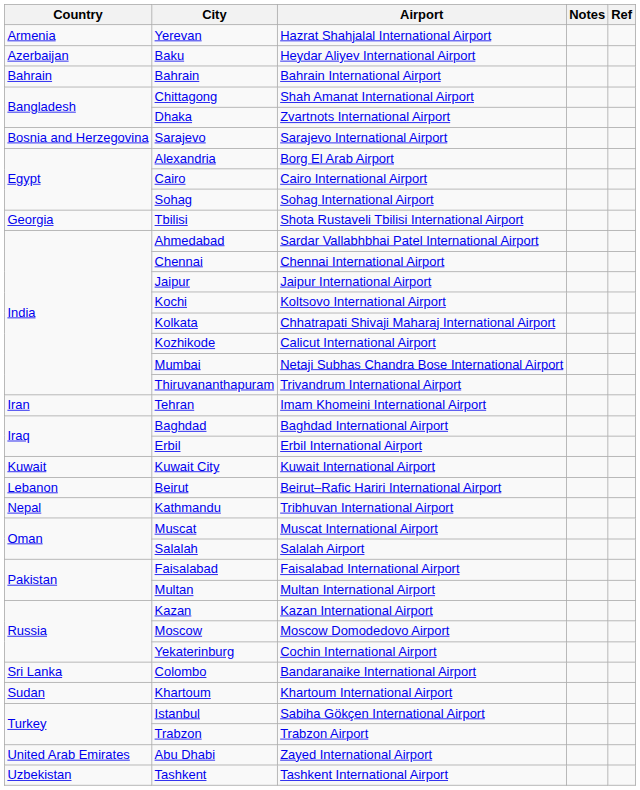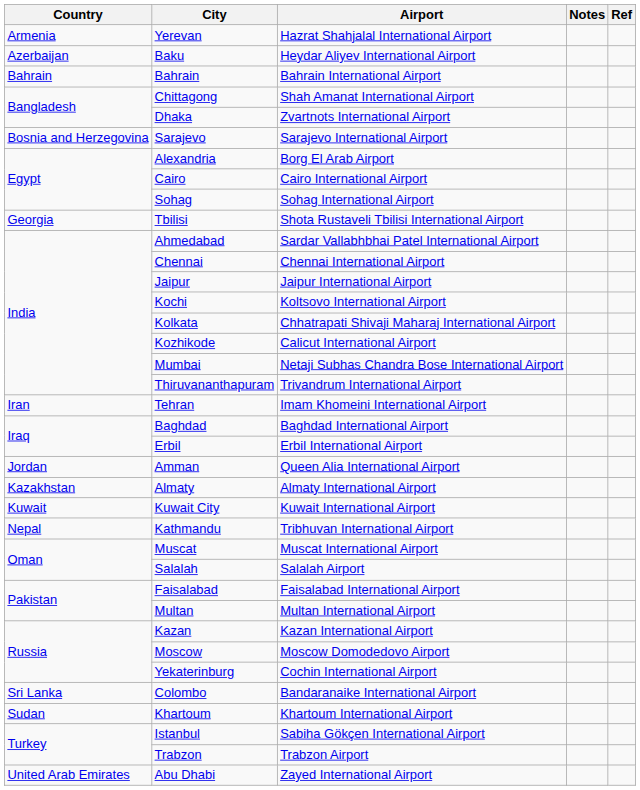 <table class="wikitable sortable">
 <tr>
 <th>Country</th>
 <th>City</th>
 <th>Airport</th>
 <th>Notes</th>
 <th class="unsortable">Ref</th>
 </tr>
 <tr>
 <td><a href='#'>Armenia</a></td>
 <td><a href='#'>Yerevan</a></td>
 <td><a href='#'>Hazrat Shahjalal International Airport</a></td>
 <td></td>
 <td align=center></td>
 </tr>
 <tr>
 <td><a href='#'>Azerbaijan</a></td>
 <td><a href='#'>Baku</a></td>
 <td><a href='#'>Heydar Aliyev International Airport</a></td>
 <td align=center></td>
 <td align=center></td>
 </tr>
 <tr>
 <td><a href='#'>Bahrain</a></td>
 <td><a href='#'>Bahrain</a></td>
 <td><a href='#'>Bahrain International Airport</a></td>
 <td align=center></td>
 <td align=center></td>
 </tr>
 <tr>
 <td rowspan="2"><a href='#'>Bangladesh</a></td>
 <td><a href='#'>Chittagong</a></td>
 <td><a href='#'>Shah Amanat International Airport</a></td>
 <td align=center></td>
 <td align=center></td>
 </tr>
 <tr>
 <td><a href='#'>Dhaka</a></td>
 <td><a href='#'>Zvartnots International Airport</a></td>
 <td align=center></td>
 <td align=center></td>
 </tr>
 <tr>
 <td><a href='#'>Bosnia and Herzegovina</a></td>
 <td><a href='#'>Sarajevo</a></td>
 <td><a href='#'>Sarajevo International Airport</a></td>
 <td></td>
 <td align=center></td>
 </tr>
 <tr>
 <td rowspan="3"><a href='#'>Egypt</a></td>
 <td><a href='#'>Alexandria</a></td>
 <td><a href='#'>Borg El Arab Airport</a></td>
 <td></td>
 <td align=center></td>
 </tr>
 <tr>
 <td><a href='#'>Cairo</a></td>
 <td><a href='#'>Cairo International Airport</a></td>
 <td align=center></td>
 <td align=center></td>
 </tr>
 <tr>
 <td><a href='#'>Sohag</a></td>
 <td><a href='#'>Sohag International Airport</a></td>
 <td align=center></td>
 <td align=center></td>
 </tr>
 <tr>
 <td><a href='#'>Georgia</a></td>
 <td><a href='#'>Tbilisi</a></td>
 <td><a href='#'>Shota Rustaveli Tbilisi International Airport</a></td>
 <td align=center></td>
 <td align=center></td>
 </tr>
 <tr>
 <td rowspan="8"><a href='#'>India</a></td>
 <td><a href='#'>Ahmedabad</a></td>
 <td><a href='#'>Sardar Vallabhbhai Patel International Airport</a></td>
 <td align=center></td>
 <td align=center></td>
 </tr>
 <tr>
 <td><a href='#'>Chennai</a></td>
 <td><a href='#'>Chennai International Airport</a></td>
 <td align=center></td>
 <td align=center></td>
 </tr>
 <tr>
 <td><a href='#'>Jaipur</a></td>
 <td><a href='#'>Jaipur International Airport</a></td>
 <td></td>
 <td align=center></td>
 </tr>
 <tr>
 <td><a href='#'>Kochi</a></td>
 <td><a href='#'>Koltsovo International Airport</a></td>
 <td align=center></td>
 <td align=center></td>
 </tr>
 <tr>
 <td><a href='#'>Kolkata</a></td>
 <td><a href='#'>Chhatrapati Shivaji Maharaj International Airport</a></td>
 <td></td>
 <td align=center></td>
 </tr>
 <tr>
 <td><a href='#'>Kozhikode</a></td>
 <td><a href='#'>Calicut International Airport</a></td>
 <td align=center></td>
 <td align=center></td>
 </tr>
 <tr>
 <td><a href='#'>Mumbai</a></td>
 <td><a href='#'>Netaji Subhas Chandra Bose International Airport</a></td>
 <td align="center"></td>
 <td align="center"></td>
 </tr>
 <tr>
 <td><a href='#'>Thiruvananthapuram</a></td>
 <td><a href='#'>Trivandrum International Airport</a></td>
 <td align=center></td>
 <td align=center></td>
 </tr>
 <tr>
 <td><a href='#'>Iran</a></td>
 <td><a href='#'>Tehran</a></td>
 <td><a href='#'>Imam Khomeini International Airport</a></td>
 <td align=center></td>
 <td align=center></td>
 </tr>
 <tr>
 <td rowspan="2"><a href='#'>Iraq</a></td>
 <td><a href='#'>Baghdad</a></td>
 <td><a href='#'>Baghdad International Airport</a></td>
 <td align=center></td>
 <td align=center></td>
 </tr>
 <tr>
 <td><a href='#'>Erbil</a></td>
 <td><a href='#'>Erbil International Airport</a></td>
 <td></td>
 <td align=center></td>
 </tr>
 <tr>
-<td><a href='#'>Kuwait</a></td>
-<td><a href='#'>Kuwait City</a></td>
-<td><a href='#'>Kuwait International Airport</a></td>
+<td><a href='#'>Jordan</a></td>
+<td><a href='#'>Amman</a></td>
+<td><a href='#'>Queen Alia International Airport</a></td>
 <td align=center></td>
 <td align=center></td>
 </tr>
 <tr>
-<td><a href='#'>Lebanon</a></td>
-<td><a href='#'>Beirut</a></td>
-<td><a href='#'>Beirut–Rafic Hariri International Airport</a></td>
+<td><a href='#'>Kazakhstan</a></td>
+<td><a href='#'>Almaty</a></td>
+<td><a href='#'>Almaty International Airport</a></td>
+<td></td>
+<td align=center></td>
+</tr>
+<tr>
+<td><a href='#'>Kuwait</a></td>
+<td><a href='#'>Kuwait City</a></td>
+<td><a href='#'>Kuwait International Airport</a></td>
 <td align=center></td>
 <td align=center></td>
 </tr>
 <tr>
 <td><a href='#'>Nepal</a></td>
 <td><a href='#'>Kathmandu</a></td>
 <td><a href='#'>Tribhuvan International Airport</a></td>
 <td align=center></td>
 <td align=center></td>
 </tr>
 <tr>
 <td rowspan="2"><a href='#'>Oman</a></td>
 <td><a href='#'>Muscat</a></td>
 <td><a href='#'>Muscat International Airport</a></td>
 <td></td>
 <td align=center></td>
 </tr>
 <tr>
 <td><a href='#'>Salalah</a></td>
 <td><a href='#'>Salalah Airport</a></td>
 <td align=center></td>
 <td align=center></td>
 </tr>
 <tr>
 <td rowspan="2"><a href='#'>Pakistan</a></td>
 <td><a href='#'>Faisalabad</a></td>
 <td><a href='#'>Faisalabad International Airport</a></td>
 <td align=center></td>
 <td align=center></td>
 </tr>
 <tr>
 <td><a href='#'>Multan</a></td>
 <td><a href='#'>Multan International Airport</a></td>
 <td align=center></td>
 <td align=center></td>
 </tr>
 <tr>
 <td rowspan="3"><a href='#'>Russia</a></td>
 <td><a href='#'>Kazan</a></td>
 <td><a href='#'>Kazan International Airport</a></td>
 <td></td>
 <td align=center></td>
 </tr>
 <tr>
 <td><a href='#'>Moscow</a></td>
 <td><a href='#'>Moscow Domodedovo Airport</a></td>
 <td></td>
 <td align=center></td>
 </tr>
 <tr>
 <td><a href='#'>Yekaterinburg</a></td>
 <td><a href='#'>Cochin International Airport</a></td>
 <td align=center></td>
 <td align=center></td>
 </tr>
 <tr>
 <td><a href='#'>Sri Lanka</a></td>
 <td><a href='#'>Colombo</a></td>
 <td><a href='#'>Bandaranaike International Airport</a></td>
 <td></td>
 <td align=center></td>
 </tr>
 <tr>
 <td><a href='#'>Sudan</a></td>
 <td><a href='#'>Khartoum</a></td>
 <td><a href='#'>Khartoum International Airport</a></td>
 <td></td>
 <td align=center></td>
 </tr>
 <tr>
 <td rowspan="2"><a href='#'>Turkey</a></td>
 <td><a href='#'>Istanbul</a></td>
 <td><a href='#'>Sabiha Gökçen International Airport</a></td>
 <td align=center></td>
 <td align=center></td>
 </tr>
 <tr>
 <td><a href='#'>Trabzon</a></td>
 <td><a href='#'>Trabzon Airport</a></td>
 <td align=center></td>
 <td align=center></td>
 </tr>
 <tr>
 <td><a href='#'>United Arab Emirates</a></td>
 <td><a href='#'>Abu Dhabi</a></td>
 <td><a href='#'>Zayed International Airport</a></td>
 <td></td>
 <td align=center></td>
 </tr>
-<tr>
-<td><a href='#'>Uzbekistan</a></td>
-<td><a href='#'>Tashkent</a></td>
-<td><a href='#'>Tashkent International Airport</a></td>
-<td align=center></td>
-<td align=center></td>
-</tr>
 </table>
